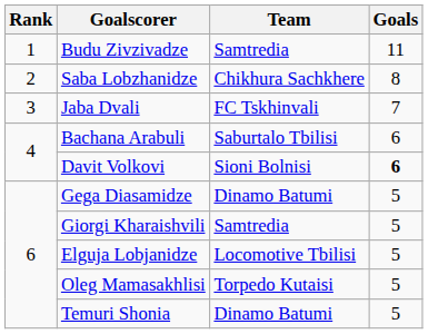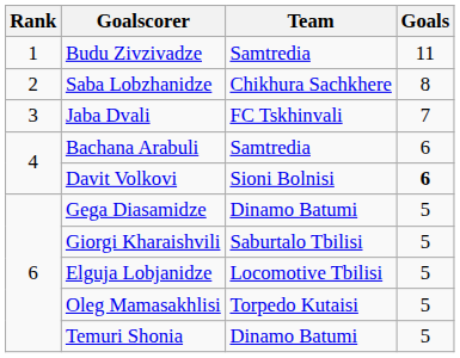 <table class="wikitable">
 <tr>
 <th>Rank</th>
 <th>Goalscorer</th>
 <th>Team</th>
 <th>Goals</th>
 </tr>
 <tr>
 <td align="center">1</td>
 <td> <a href='#'>Budu Zivzivadze</a></td>
 <td><a href='#'>Samtredia</a></td>
 <td align="center">11</td>
 </tr>
 <tr>
 <td align="center">2</td>
 <td> <a href='#'>Saba Lobzhanidze</a></td>
 <td><a href='#'>Chikhura Sachkhere</a></td>
 <td align="center">8</td>
 </tr>
 <tr>
 <td align="center">3</td>
 <td> <a href='#'>Jaba Dvali</a></td>
 <td><a href='#'>FC Tskhinvali</a></td>
 <td align="center">7</td>
 </tr>
 <tr>
 <td rowspan=2 align="center">4</td>
 <td> <a href='#'>Bachana Arabuli</a></td>
-<td><a href='#'>Saburtalo Tbilisi</a></td>
+<td><a href='#'>Samtredia</a></td>
 <td align="center">6</td>
 </tr>
 <tr>
 <td> <a href='#'>Davit Volkovi</a></td>
 <td><a href='#'>Sioni Bolnisi</a></td>
 <td align="center"><strong>6</strong></td>
 </tr>
 <tr>
 <td rowspan=5 align="center">6</td>
 <td> <a href='#'>Gega Diasamidze</a></td>
 <td><a href='#'>Dinamo Batumi</a></td>
 <td align="center">5</td>
 </tr>
 <tr>
 <td> <a href='#'>Giorgi Kharaishvili</a></td>
-<td><a href='#'>Samtredia</a></td>
+<td><a href='#'>Saburtalo Tbilisi</a></td>
 <td align="center">5</td>
 </tr>
 <tr>
 <td> <a href='#'>Elguja Lobjanidze</a></td>
 <td><a href='#'>Locomotive Tbilisi</a></td>
 <td align="center">5</td>
 </tr>
 <tr>
 <td> <a href='#'>Oleg Mamasakhlisi</a></td>
 <td><a href='#'>Torpedo Kutaisi</a></td>
 <td align="center">5</td>
 </tr>
 <tr>
 <td> <a href='#'>Temuri Shonia</a></td>
 <td><a href='#'>Dinamo Batumi</a></td>
 <td align="center">5</td>
 </tr>
 </table>
